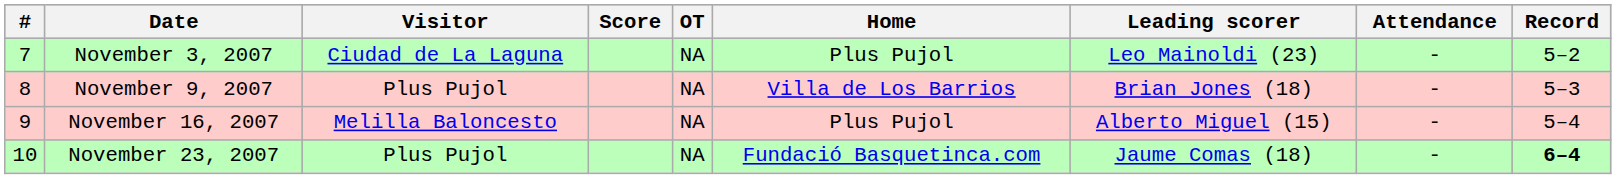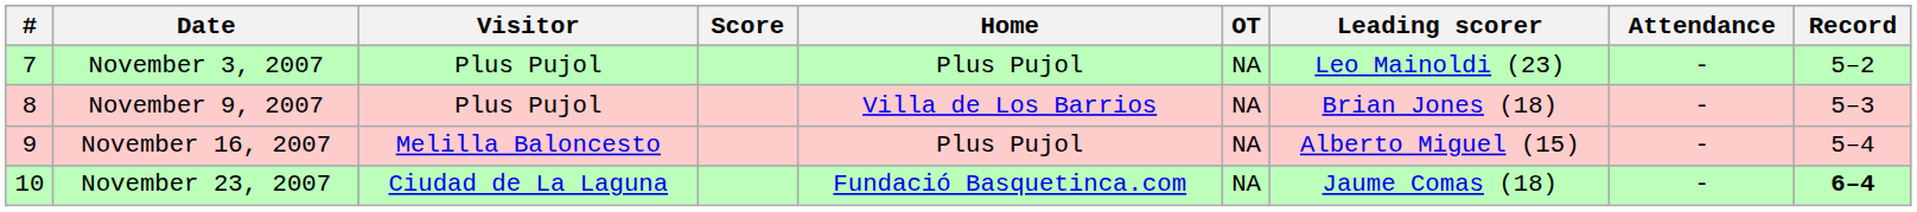 <table class="wikitable" width="80%">
 <tr align="center"  bgcolor="#dddddd">
 <th>#</th>
 <th>Date</th>
 <th>Visitor</th>
 <th>Score</th>
+<th>Home</th>
 <th>OT</th>
-<th>Home</th>
 <th>Leading scorer</th>
 <th>Attendance</th>
 <th>Record</th>
 </tr>
 <tr align="center" bgcolor="#bbffbb">
 <td>7</td>
 <td>November 3, 2007</td>
-<td><a href='#'>Ciudad de La Laguna</a></td>
+<td>Plus Pujol</td>
 <td></td>
+<td>Plus Pujol</td>
 <td>NA</td>
-<td>Plus Pujol</td>
 <td><a href='#'>Leo Mainoldi</a> (23)</td>
 <td>-</td>
 <td>5–2</td>
 </tr>
 <tr align="center"  bgcolor="#ffcccc">
 <td>8</td>
 <td>November 9, 2007</td>
 <td>Plus Pujol</td>
 <td></td>
+<td><a href='#'>Villa de Los Barrios</a></td>
 <td>NA</td>
-<td><a href='#'>Villa de Los Barrios</a></td>
 <td><a href='#'>Brian Jones</a> (18)</td>
 <td>-</td>
 <td>5–3</td>
 </tr>
 <tr align="center"  bgcolor="#ffcccc">
 <td>9</td>
 <td>November 16, 2007</td>
 <td><a href='#'>Melilla Baloncesto</a></td>
 <td></td>
+<td>Plus Pujol</td>
 <td>NA</td>
-<td>Plus Pujol</td>
 <td><a href='#'>Alberto Miguel</a> (15)</td>
 <td>-</td>
 <td>5–4</td>
 </tr>
 <tr align="center" bgcolor="#bbffbb">
 <td>10</td>
 <td>November 23, 2007</td>
-<td>Plus Pujol</td>
+<td><a href='#'>Ciudad de La Laguna</a></td>
 <td></td>
+<td><a href='#'>Fundació Basquetinca.com</a></td>
 <td>NA</td>
-<td><a href='#'>Fundació Basquetinca.com</a></td>
 <td><a href='#'>Jaume Comas</a> (18)</td>
 <td>-</td>
 <td><strong>6–4</strong></td>
 </tr>
 </table>
